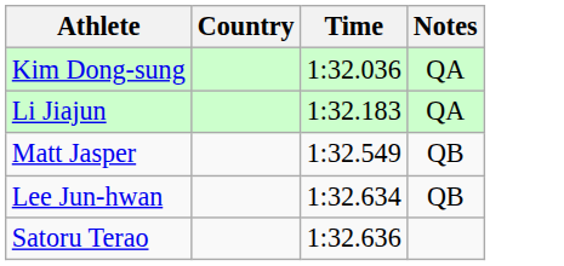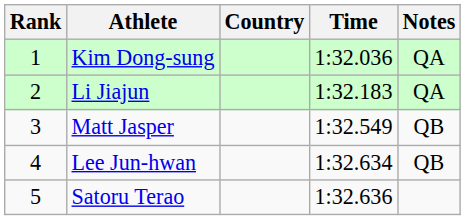 <table class="wikitable" style="text-align:center">
 <tr>
+<th>Rank</th>
 <th>Athlete</th>
 <th>Country</th>
 <th>Time</th>
 <th>Notes</th>
 </tr>
 <tr bgcolor=ccffcc>
+<td>1</td>
 <td align=left><a href='#'>Kim Dong-sung</a></td>
 <td align=left></td>
 <td>1:32.036</td>
 <td>QA</td>
 </tr>
 <tr bgcolor=ccffcc>
+<td>2</td>
 <td align=left><a href='#'>Li Jiajun</a></td>
 <td align=left></td>
 <td>1:32.183</td>
 <td>QA</td>
 </tr>
 <tr>
+<td>3</td>
 <td align=left><a href='#'>Matt Jasper</a></td>
 <td align=left></td>
 <td>1:32.549</td>
 <td>QB</td>
 </tr>
 <tr>
+<td>4</td>
 <td align=left><a href='#'>Lee Jun-hwan</a></td>
 <td align=left></td>
 <td>1:32.634</td>
 <td>QB</td>
 </tr>
 <tr>
+<td>5</td>
 <td align=left><a href='#'>Satoru Terao</a></td>
 <td align=left></td>
 <td>1:32.636</td>
 <td></td>
 </tr>
 </table>
